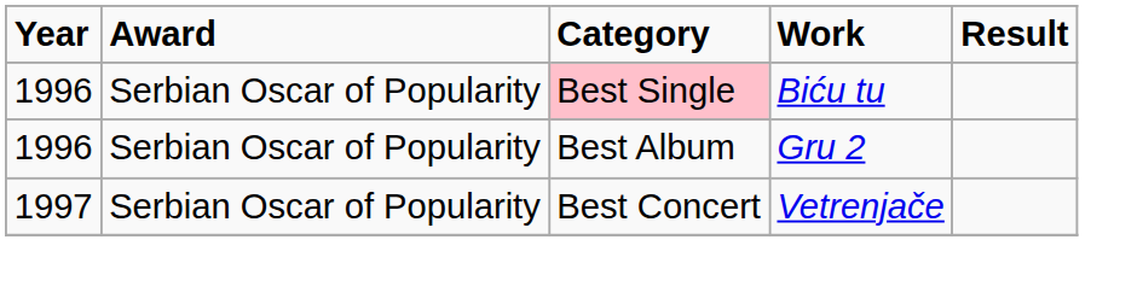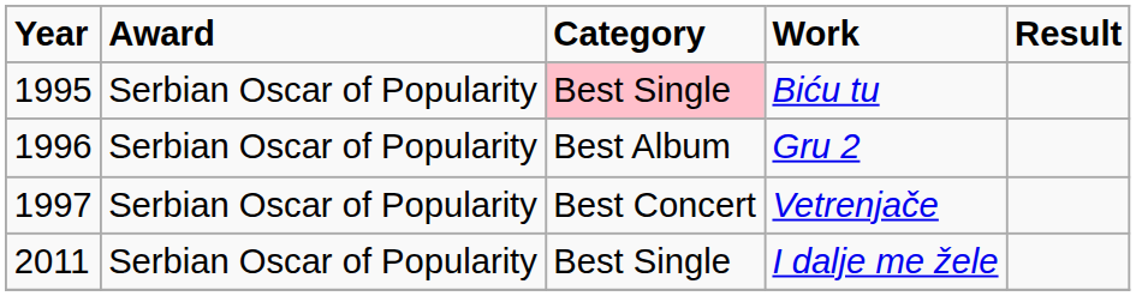 <table class="sortable wikitable" style="font-size:97%;">
 <tr>
 <td><strong>Year</strong></td>
 <td><strong>Award</strong></td>
 <td><strong>Category</strong></td>
 <td><strong>Work</strong></td>
 <td><strong>Result</strong></td>
 </tr>
 <tr>
-<td>1996</td>
+<td>1995</td>
 <td>Serbian Oscar of Popularity</td>
 <td style="background: pink;">Best Single</td>
 <td><em><a href='#'>Biću tu</a></em></td>
 <td></td>
 </tr>
 <tr>
 <td>1996</td>
 <td>Serbian Oscar of Popularity</td>
 <td>Best Album</td>
 <td><em><a href='#'>Gru 2</a></em></td>
 <td></td>
 </tr>
 <tr>
 <td>1997</td>
 <td>Serbian Oscar of Popularity</td>
 <td>Best Concert</td>
 <td><em><a href='#'>Vetrenjače</a></em></td>
 <td></td>
 </tr>
 <tr>
+<td>2011</td>
+<td>Serbian Oscar of Popularity</td>
+<td>Best Single</td>
+<td><em><a href='#'>I dalje me žele</a></em></td>
+<td></td>
+</tr>
+<tr>
 </tr>
 </table>
